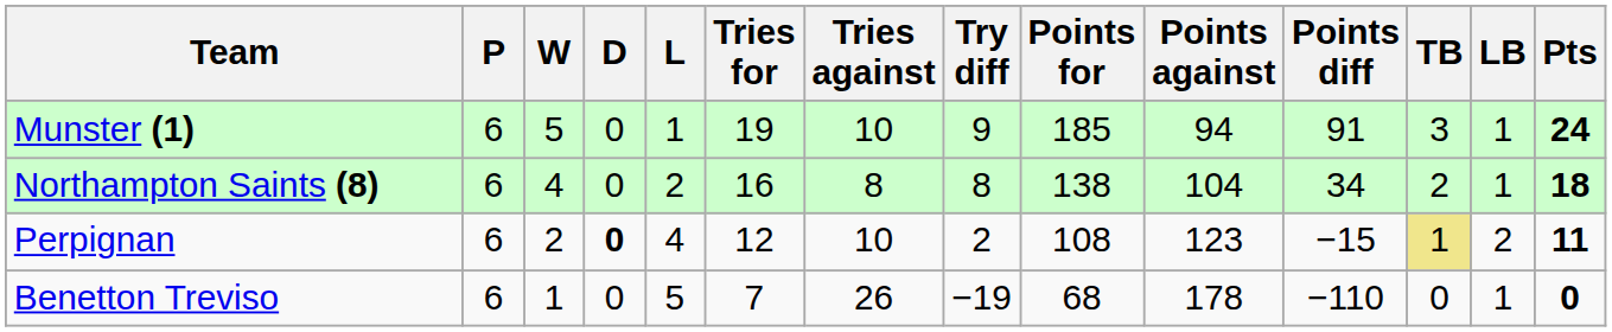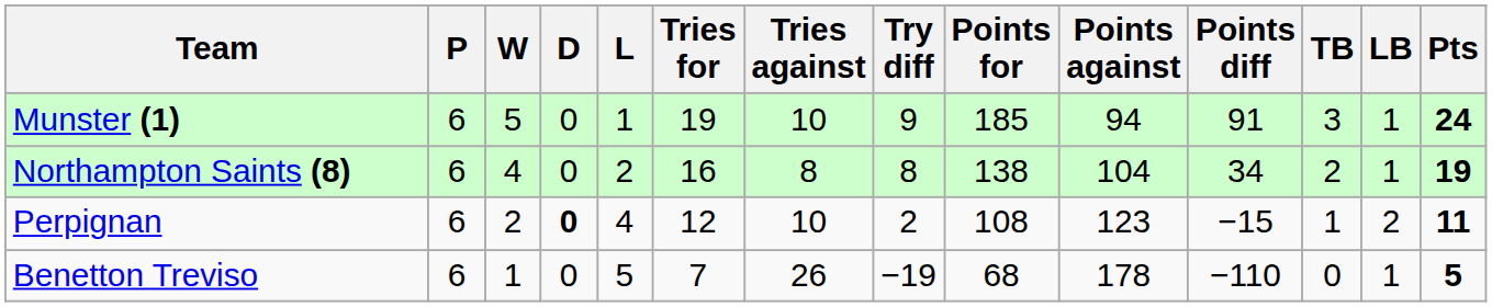 <table class="wikitable" style="text-align: center;">
 <tr>
 <th width="200">Team</th>
 <th width="20">P</th>
 <th width="20">W</th>
 <th width="20">D</th>
 <th width="20">L</th>
 <th width="20">Tries for</th>
 <th width="20">Tries against</th>
 <th width="20">Try diff</th>
 <th width="20">Points for</th>
 <th width="20">Points against</th>
 <th width="25">Points diff</th>
 <th width="20">TB</th>
 <th width="20">LB</th>
 <th width="20">Pts</th>
 </tr>
 <tr bgcolor=#ccffcc>
 <td align=left> <a href='#'>Munster</a>  <strong>(1)</strong></td>
 <td>6</td>
 <td>5</td>
 <td>0</td>
 <td>1</td>
 <td>19</td>
 <td>10</td>
 <td>9</td>
 <td>185</td>
 <td>94</td>
 <td>91</td>
 <td>3</td>
 <td>1</td>
 <td><strong>24</strong></td>
 </tr>
 <tr bgcolor="#ccffcc">
 <td align=left> <a href='#'>Northampton Saints</a> <strong>(8)</strong></td>
 <td>6</td>
 <td>4</td>
 <td>0</td>
 <td>2</td>
 <td>16</td>
 <td>8</td>
 <td>8</td>
 <td>138</td>
 <td>104</td>
 <td>34</td>
 <td>2</td>
 <td>1</td>
-<td><strong>18</strong></td>
+<td><strong>19</strong></td>
 </tr>
 <tr>
 <td align=left> <a href='#'>Perpignan</a></td>
 <td>6</td>
 <td>2</td>
 <td><strong>0</strong></td>
 <td>4</td>
 <td>12</td>
 <td>10</td>
 <td>2</td>
 <td>108</td>
 <td>123</td>
 <td>−15</td>
-<td style="background: khaki;">1</td>
+<td>1</td>
 <td>2</td>
 <td><strong>11</strong></td>
 </tr>
 <tr>
 <td align=left> <a href='#'>Benetton Treviso</a></td>
 <td>6</td>
 <td>1</td>
 <td>0</td>
 <td>5</td>
 <td>7</td>
 <td>26</td>
 <td>−19</td>
 <td>68</td>
 <td>178</td>
 <td>−110</td>
 <td>0</td>
 <td>1</td>
-<td><strong>0</strong></td>
+<td><strong>5</strong></td>
 </tr>
 </table>
